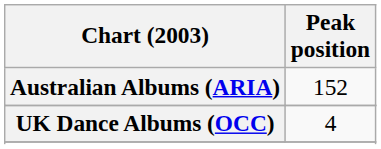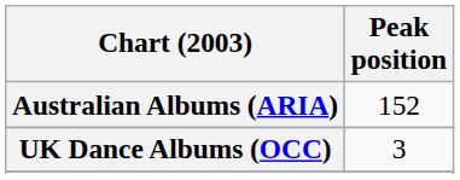 <table class="wikitable sortable plainrowheaders" style="text-align:center">
 <tr>
 <th scope="col">Chart (2003)</th>
 <th scope="col">Peak<br>position</th>
 </tr>
 <tr>
 <th scope="row">Australian Albums (<a href='#'>ARIA</a>)</th>
 <td>152</td>
 </tr>
 <tr>
 </tr>
 <tr>
 </tr>
 <tr>
 <th scope="row">UK Dance Albums (<a href='#'>OCC</a>)</th>
-<td>4</td>
+<td>3</td>
 </tr>
 <tr>
 </tr>
 <tr>
 </tr>
 <tr>
 </tr>
 <tr>
 </tr>
 </table>
